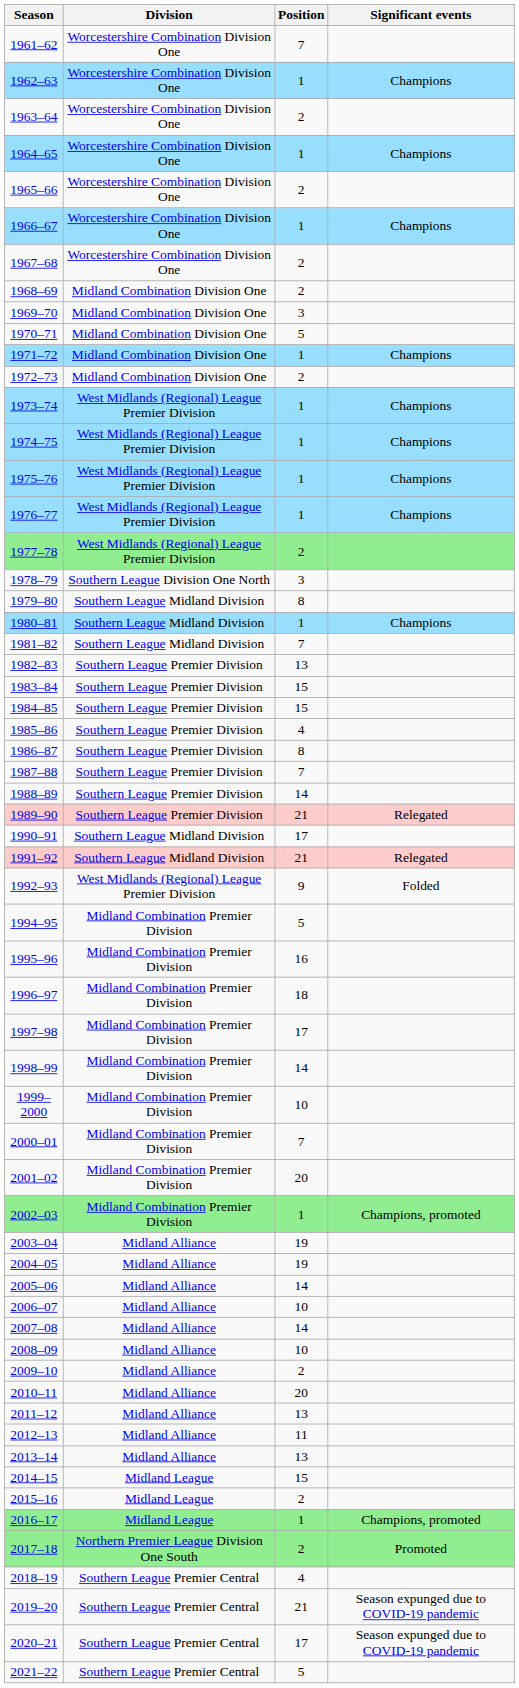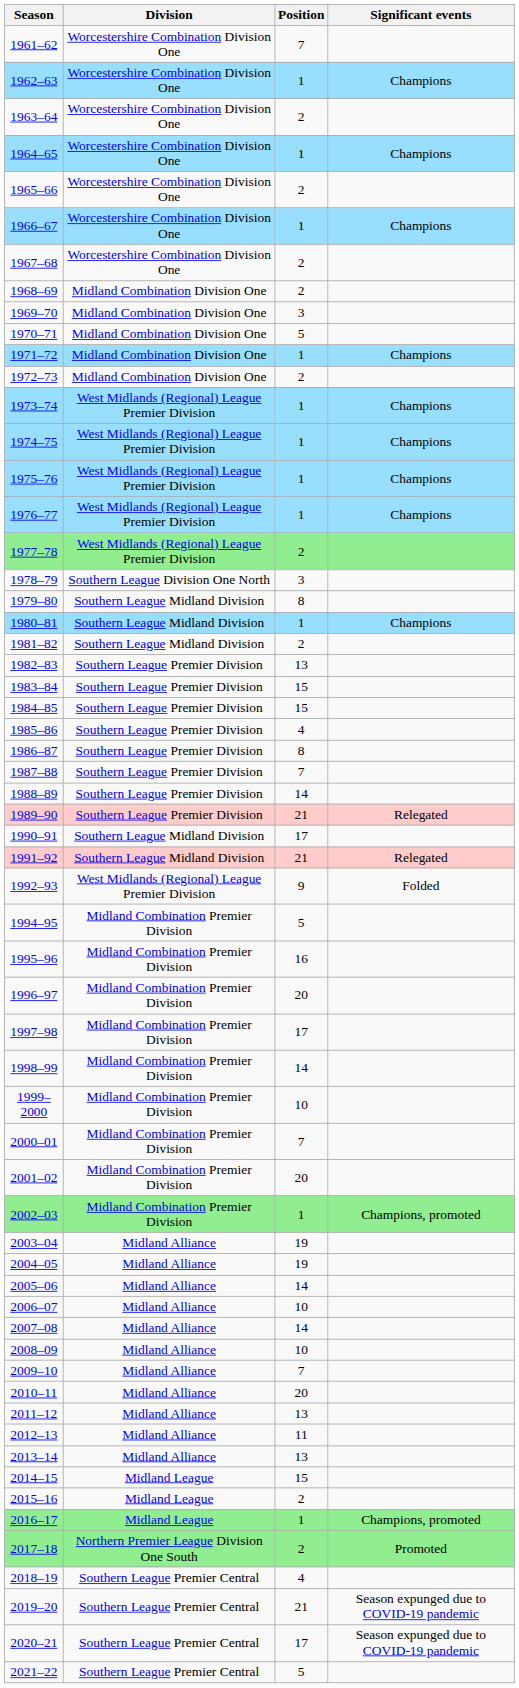 <table class="wikitable collapsible collapsed" style=text-align:center>
 <tr>
 <th>Season</th>
 <th>Division</th>
 <th>Position</th>
 <th>Significant events</th>
 </tr>
 <tr>
 <td><a href='#'>1961–62</a></td>
 <td><a href='#'>Worcestershire Combination</a> Division One</td>
 <td>7</td>
 <td></td>
 </tr>
 <tr style="background: #97DEFF">
 <td><a href='#'>1962–63</a></td>
 <td><a href='#'>Worcestershire Combination</a> Division One</td>
 <td>1</td>
 <td>Champions</td>
 </tr>
 <tr>
 <td><a href='#'>1963–64</a></td>
 <td><a href='#'>Worcestershire Combination</a> Division One</td>
 <td>2</td>
 <td></td>
 </tr>
 <tr style="background: #97DEFF">
 <td><a href='#'>1964–65</a></td>
 <td><a href='#'>Worcestershire Combination</a> Division One</td>
 <td>1</td>
 <td>Champions</td>
 </tr>
 <tr>
 <td><a href='#'>1965–66</a></td>
 <td><a href='#'>Worcestershire Combination</a> Division One</td>
 <td>2</td>
 <td></td>
 </tr>
 <tr style="background: #97DEFF">
 <td><a href='#'>1966–67</a></td>
 <td><a href='#'>Worcestershire Combination</a> Division One</td>
 <td>1</td>
 <td>Champions</td>
 </tr>
 <tr>
 <td><a href='#'>1967–68</a></td>
 <td><a href='#'>Worcestershire Combination</a> Division One</td>
 <td>2</td>
 <td></td>
 </tr>
 <tr>
 <td><a href='#'>1968–69</a></td>
 <td><a href='#'>Midland Combination</a> Division One</td>
 <td>2</td>
 <td></td>
 </tr>
 <tr>
 <td><a href='#'>1969–70</a></td>
 <td><a href='#'>Midland Combination</a> Division One</td>
 <td>3</td>
 <td></td>
 </tr>
 <tr>
 <td><a href='#'>1970–71</a></td>
 <td><a href='#'>Midland Combination</a> Division One</td>
 <td>5</td>
 <td></td>
 </tr>
 <tr style="background: #97DEFF">
 <td><a href='#'>1971–72</a></td>
 <td><a href='#'>Midland Combination</a> Division One</td>
 <td>1</td>
 <td>Champions</td>
 </tr>
 <tr>
 <td><a href='#'>1972–73</a></td>
 <td><a href='#'>Midland Combination</a> Division One</td>
 <td>2</td>
 <td></td>
 </tr>
 <tr style="background: #97DEFF">
 <td><a href='#'>1973–74</a></td>
 <td><a href='#'>West Midlands (Regional) League</a> Premier Division</td>
 <td>1</td>
 <td>Champions</td>
 </tr>
 <tr style="background: #97DEFF">
 <td><a href='#'>1974–75</a></td>
 <td><a href='#'>West Midlands (Regional) League</a> Premier Division</td>
 <td>1</td>
 <td>Champions</td>
 </tr>
 <tr style="background: #97DEFF">
 <td><a href='#'>1975–76</a></td>
 <td><a href='#'>West Midlands (Regional) League</a> Premier Division</td>
 <td>1</td>
 <td>Champions</td>
 </tr>
 <tr style="background: #97DEFF">
 <td><a href='#'>1976–77</a></td>
 <td><a href='#'>West Midlands (Regional) League</a> Premier Division</td>
 <td>1</td>
 <td>Champions</td>
 </tr>
 <tr style="background: #90EE90">
 <td><a href='#'>1977–78</a></td>
 <td><a href='#'>West Midlands (Regional) League</a> Premier Division</td>
 <td>2</td>
 <td></td>
 </tr>
 <tr>
 <td><a href='#'>1978–79</a></td>
 <td><a href='#'>Southern League</a> Division One North</td>
 <td>3</td>
 <td></td>
 </tr>
 <tr>
 <td><a href='#'>1979–80</a></td>
 <td><a href='#'>Southern League</a> Midland Division</td>
 <td>8</td>
 <td></td>
 </tr>
 <tr style="background: #97DEFF">
 <td><a href='#'>1980–81</a></td>
 <td><a href='#'>Southern League</a> Midland Division</td>
 <td>1</td>
 <td>Champions</td>
 </tr>
 <tr>
 <td><a href='#'>1981–82</a></td>
 <td><a href='#'>Southern League</a> Midland Division</td>
-<td>7</td>
+<td>2</td>
 <td></td>
 </tr>
 <tr>
 <td><a href='#'>1982–83</a></td>
 <td><a href='#'>Southern League</a> Premier Division</td>
 <td>13</td>
 <td></td>
 </tr>
 <tr>
 <td><a href='#'>1983–84</a></td>
 <td><a href='#'>Southern League</a> Premier Division</td>
 <td>15</td>
 <td></td>
 </tr>
 <tr>
 <td><a href='#'>1984–85</a></td>
 <td><a href='#'>Southern League</a> Premier Division</td>
 <td>15</td>
 <td></td>
 </tr>
 <tr>
 <td><a href='#'>1985–86</a></td>
 <td><a href='#'>Southern League</a> Premier Division</td>
 <td>4</td>
 <td></td>
 </tr>
 <tr>
 <td><a href='#'>1986–87</a></td>
 <td><a href='#'>Southern League</a> Premier Division</td>
 <td>8</td>
 <td></td>
 </tr>
 <tr>
 <td><a href='#'>1987–88</a></td>
 <td><a href='#'>Southern League</a> Premier Division</td>
 <td>7</td>
 <td></td>
 </tr>
 <tr>
 <td><a href='#'>1988–89</a></td>
 <td><a href='#'>Southern League</a> Premier Division</td>
 <td>14</td>
 <td></td>
 </tr>
 <tr style="background: #ffcccc">
 <td><a href='#'>1989–90</a></td>
 <td><a href='#'>Southern League</a> Premier Division</td>
 <td>21</td>
 <td>Relegated</td>
 </tr>
 <tr>
 <td><a href='#'>1990–91</a></td>
 <td><a href='#'>Southern League</a> Midland Division</td>
 <td>17</td>
 <td></td>
 </tr>
 <tr style="background: #ffcccc">
 <td><a href='#'>1991–92</a></td>
 <td><a href='#'>Southern League</a> Midland Division</td>
 <td>21</td>
 <td>Relegated</td>
 </tr>
 <tr>
 <td><a href='#'>1992–93</a></td>
 <td><a href='#'>West Midlands (Regional) League</a> Premier Division</td>
 <td>9</td>
 <td>Folded</td>
 </tr>
 <tr>
 <td><a href='#'>1994–95</a></td>
 <td><a href='#'>Midland Combination</a> Premier Division</td>
 <td>5</td>
 <td></td>
 </tr>
 <tr>
 <td><a href='#'>1995–96</a></td>
 <td><a href='#'>Midland Combination</a> Premier Division</td>
 <td>16</td>
 <td></td>
 </tr>
 <tr>
 <td><a href='#'>1996–97</a></td>
 <td><a href='#'>Midland Combination</a> Premier Division</td>
-<td>18</td>
+<td>20</td>
 <td></td>
 </tr>
 <tr>
 <td><a href='#'>1997–98</a></td>
 <td><a href='#'>Midland Combination</a> Premier Division</td>
 <td>17</td>
 <td></td>
 </tr>
 <tr>
 <td><a href='#'>1998–99</a></td>
 <td><a href='#'>Midland Combination</a> Premier Division</td>
 <td>14</td>
 <td></td>
 </tr>
 <tr>
 <td><a href='#'>1999–2000</a></td>
 <td><a href='#'>Midland Combination</a> Premier Division</td>
 <td>10</td>
 <td></td>
 </tr>
 <tr>
 <td><a href='#'>2000–01</a></td>
 <td><a href='#'>Midland Combination</a> Premier Division</td>
 <td>7</td>
 <td></td>
 </tr>
 <tr>
 <td><a href='#'>2001–02</a></td>
 <td><a href='#'>Midland Combination</a> Premier Division</td>
 <td>20</td>
 <td></td>
 </tr>
 <tr style="background: #90EE90">
 <td><a href='#'>2002–03</a></td>
 <td><a href='#'>Midland Combination</a> Premier Division</td>
 <td>1</td>
 <td>Champions, promoted</td>
 </tr>
 <tr>
 <td><a href='#'>2003–04</a></td>
 <td><a href='#'>Midland Alliance</a></td>
 <td>19</td>
 <td></td>
 </tr>
 <tr>
 <td><a href='#'>2004–05</a></td>
 <td><a href='#'>Midland Alliance</a></td>
 <td>19</td>
 <td></td>
 </tr>
 <tr>
 <td><a href='#'>2005–06</a></td>
 <td><a href='#'>Midland Alliance</a></td>
 <td>14</td>
 <td></td>
 </tr>
 <tr>
 <td><a href='#'>2006–07</a></td>
 <td><a href='#'>Midland Alliance</a></td>
 <td>10</td>
 <td></td>
 </tr>
 <tr>
 <td><a href='#'>2007–08</a></td>
 <td><a href='#'>Midland Alliance</a></td>
 <td>14</td>
 <td></td>
 </tr>
 <tr>
 <td><a href='#'>2008–09</a></td>
 <td><a href='#'>Midland Alliance</a></td>
 <td>10</td>
 <td></td>
 </tr>
 <tr>
 <td><a href='#'>2009–10</a></td>
 <td><a href='#'>Midland Alliance</a></td>
-<td>2</td>
+<td>7</td>
 <td></td>
 </tr>
 <tr>
 <td><a href='#'>2010–11</a></td>
 <td><a href='#'>Midland Alliance</a></td>
 <td>20</td>
 <td></td>
 </tr>
 <tr>
 <td><a href='#'>2011–12</a></td>
 <td><a href='#'>Midland Alliance</a></td>
 <td>13</td>
 <td></td>
 </tr>
 <tr>
 <td><a href='#'>2012–13</a></td>
 <td><a href='#'>Midland Alliance</a></td>
 <td>11</td>
 <td></td>
 </tr>
 <tr>
 <td><a href='#'>2013–14</a></td>
 <td><a href='#'>Midland Alliance</a></td>
 <td>13</td>
 <td></td>
 </tr>
 <tr>
 <td><a href='#'>2014–15</a></td>
 <td><a href='#'>Midland League</a></td>
 <td>15</td>
 <td></td>
 </tr>
 <tr>
 <td><a href='#'>2015–16</a></td>
 <td><a href='#'>Midland League</a></td>
 <td>2</td>
 <td></td>
 </tr>
 <tr style="background: #90EE90">
 <td><a href='#'>2016–17</a></td>
 <td><a href='#'>Midland League</a></td>
 <td>1</td>
 <td>Champions, promoted</td>
 </tr>
 <tr style="background: #90EE90">
 <td><a href='#'>2017–18</a></td>
 <td><a href='#'>Northern Premier League</a> Division One South</td>
 <td>2</td>
 <td>Promoted</td>
 </tr>
 <tr>
 <td><a href='#'>2018–19</a></td>
 <td><a href='#'>Southern League</a> Premier Central</td>
 <td>4</td>
 <td></td>
 </tr>
 <tr>
 <td><a href='#'>2019–20</a></td>
 <td><a href='#'>Southern League</a> Premier Central</td>
 <td>21</td>
 <td>Season expunged due to <a href='#'>COVID-19 pandemic</a></td>
 </tr>
 <tr>
 <td><a href='#'>2020–21</a></td>
 <td><a href='#'>Southern League</a> Premier Central</td>
 <td>17</td>
 <td>Season expunged due to <a href='#'>COVID-19 pandemic</a></td>
 </tr>
 <tr>
 <td><a href='#'>2021–22</a></td>
 <td><a href='#'>Southern League</a> Premier Central</td>
 <td>5</td>
 <td></td>
 </tr>
 </table>
